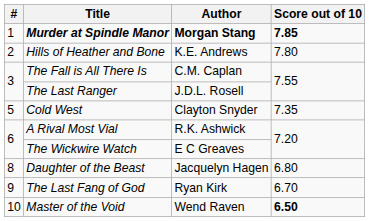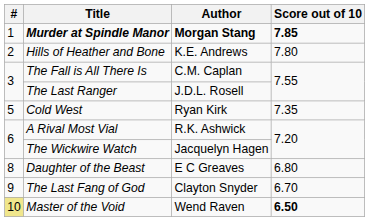 <table class="wikitable">
 <tr>
 <th>#</th>
 <th>Title</th>
 <th>Author</th>
 <th>Score out of 10</th>
 </tr>
 <tr>
 <td>1</td>
 <td><strong><em>Murder at Spindle Manor</em></strong></td>
 <td><strong>Morgan Stang</strong></td>
 <td><strong>7.85</strong></td>
 </tr>
 <tr>
 <td>2</td>
 <td><em>Hills of Heather and Bone</em></td>
 <td>K.E. Andrews</td>
 <td>7.80</td>
 </tr>
 <tr>
 <td rowspan=2>3</td>
 <td><em>The Fall is All There Is</em></td>
 <td>C.M. Caplan</td>
 <td rowspan=2>7.55</td>
 </tr>
 <tr>
 <td><em>The Last Ranger</em></td>
 <td>J.D.L. Rosell</td>
 </tr>
 <tr>
 <td>5</td>
 <td><em>Cold West</em></td>
-<td>Clayton Snyder</td>
+<td>Ryan Kirk</td>
 <td>7.35</td>
 </tr>
 <tr>
 <td rowspan=2>6</td>
 <td><em>A Rival Most Vial</em></td>
 <td>R.K. Ashwick</td>
 <td rowspan=2>7.20</td>
 </tr>
 <tr>
 <td><em>The Wickwire Watch</em></td>
-<td>E C Greaves</td>
+<td>Jacquelyn Hagen</td>
 </tr>
 <tr>
 <td>8</td>
 <td><em>Daughter of the Beast</em></td>
-<td>Jacquelyn Hagen</td>
+<td>E C Greaves</td>
 <td>6.80</td>
 </tr>
 <tr>
 <td>9</td>
 <td><em>The Last Fang of God</em></td>
-<td>Ryan Kirk</td>
+<td>Clayton Snyder</td>
 <td>6.70</td>
 </tr>
 <tr>
-<td>10</td>
+<td style="background: khaki;">10</td>
 <td><em>Master of the Void</em></td>
 <td>Wend Raven</td>
 <td><strong>6.50</strong></td>
 </tr>
 </table>
